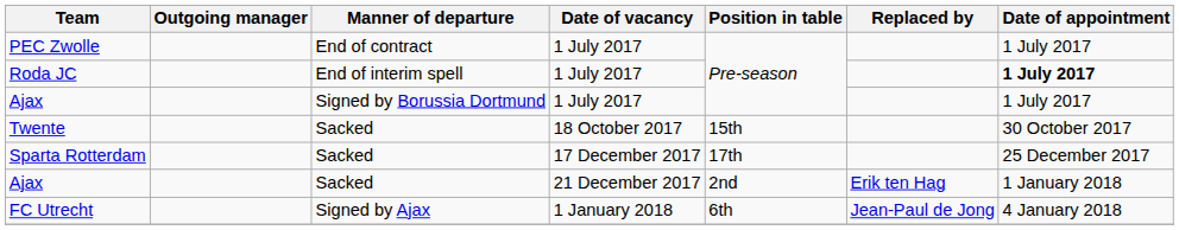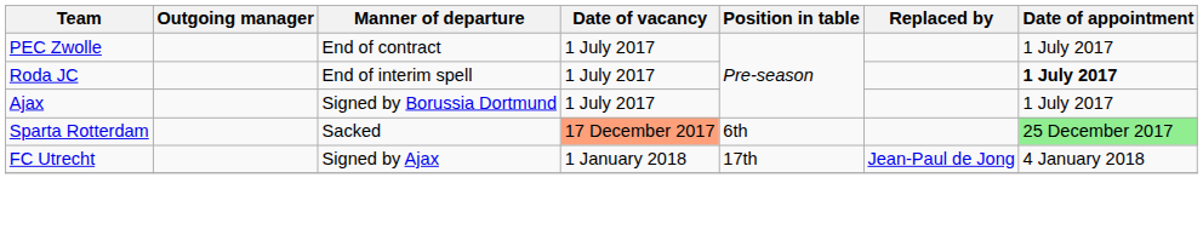 <table class="wikitable sortable">
 <tr>
 <th>Team</th>
 <th>Outgoing manager</th>
 <th>Manner of departure</th>
 <th>Date of vacancy</th>
 <th>Position in table</th>
 <th>Replaced by</th>
 <th>Date of appointment</th>
 </tr>
 <tr>
 <td><a href='#'>PEC Zwolle</a></td>
 <td> </td>
 <td>End of contract</td>
 <td>1 July 2017</td>
 <td rowspan="3"><em>Pre-season</em></td>
 <td> </td>
 <td>1 July 2017</td>
 </tr>
 <tr>
 <td><a href='#'>Roda JC</a></td>
 <td> </td>
 <td>End of interim spell</td>
 <td>1 July 2017</td>
 <td> </td>
 <td><strong>1 July 2017</strong></td>
 </tr>
 <tr>
 <td><a href='#'>Ajax</a></td>
 <td> </td>
 <td>Signed by <a href='#'>Borussia Dortmund</a></td>
 <td>1 July 2017</td>
 <td> </td>
 <td>1 July 2017</td>
 </tr>
 <tr>
-<td><a href='#'>Twente</a></td>
-<td> </td>
-<td>Sacked</td>
-<td>18 October 2017 </td>
-<td>15th</td>
-<td> </td>
-<td>30 October 2017</td>
-</tr>
-<tr>
 <td><a href='#'>Sparta Rotterdam</a></td>
 <td> </td>
 <td>Sacked</td>
-<td>17 December 2017 </td>
-<td>17th</td>
+<td style="background: lightsalmon;">17 December 2017 </td>
+<td>6th</td>
 <td> </td>
-<td>25 December 2017</td>
-</tr>
-<tr>
-<td><a href='#'>Ajax</a></td>
-<td> </td>
-<td>Sacked</td>
-<td>21 December 2017</td>
-<td>2nd</td>
-<td> <a href='#'>Erik ten Hag</a></td>
-<td>1 January 2018</td>
+<td style="background: lightgreen;">25 December 2017</td>
 </tr>
 <tr>
 <td><a href='#'>FC Utrecht</a></td>
 <td> </td>
 <td>Signed by <a href='#'>Ajax</a></td>
 <td>1 January 2018</td>
-<td>6th</td>
+<td>17th</td>
 <td> <a href='#'>Jean-Paul de Jong</a></td>
 <td>4 January 2018</td>
 </tr>
 <tr>
 </tr>
 </table>
